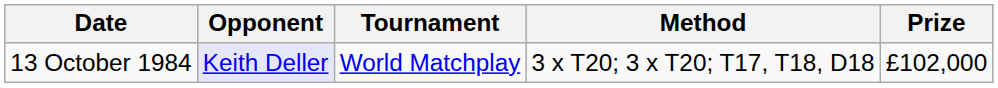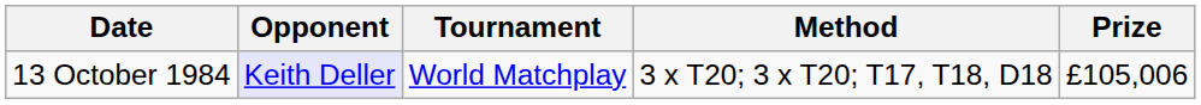 <table class="wikitable">
 <tr>
 <th>Date</th>
 <th>Opponent</th>
 <th>Tournament</th>
 <th>Method</th>
 <th>Prize</th>
 </tr>
 <tr>
 <td>13 October 1984</td>
 <td style="background: lavender;"> <a href='#'>Keith Deller</a></td>
 <td><a href='#'>World Matchplay</a></td>
 <td>3 x T20; 3 x T20; T17, T18, D18</td>
-<td>£102,000</td>
+<td>£105,006</td>
 </tr>
 </table>
